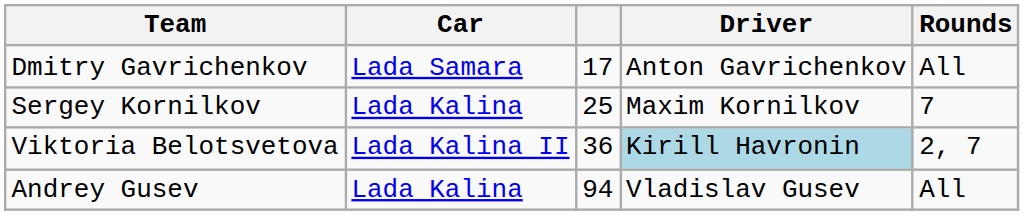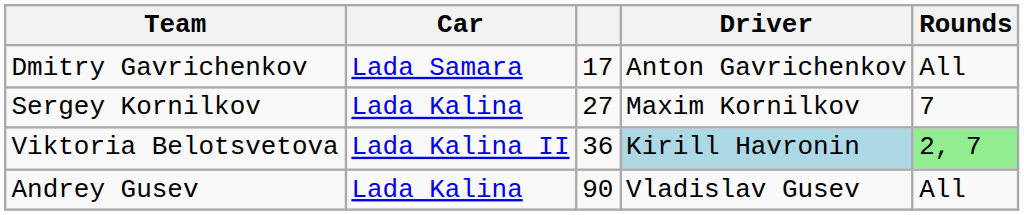 <table class="wikitable" style="font-size: 85%">
 <tr>
 <th>Team</th>
 <th>Car</th>
 <th></th>
 <th>Driver</th>
 <th>Rounds</th>
 </tr>
 <tr>
 <td>Dmitry Gavrichenkov</td>
 <td><a href='#'>Lada Samara</a></td>
 <td>17</td>
 <td>Anton Gavrichenkov</td>
 <td>All</td>
 </tr>
 <tr>
 <td>Sergey Kornilkov</td>
 <td><a href='#'>Lada Kalina</a></td>
-<td>25</td>
+<td>27</td>
 <td>Maxim Kornilkov</td>
 <td>7</td>
 </tr>
 <tr>
 <td>Viktoria Belotsvetova</td>
 <td><a href='#'>Lada Kalina II</a></td>
 <td>36</td>
 <td style="background: lightblue;">Kirill Havronin</td>
-<td>2, 7</td>
+<td style="background: lightgreen;">2, 7</td>
 </tr>
 <tr>
 <td>Andrey Gusev</td>
 <td><a href='#'>Lada Kalina</a></td>
-<td>94</td>
+<td>90</td>
 <td>Vladislav Gusev</td>
 <td>All</td>
 </tr>
 </table>
